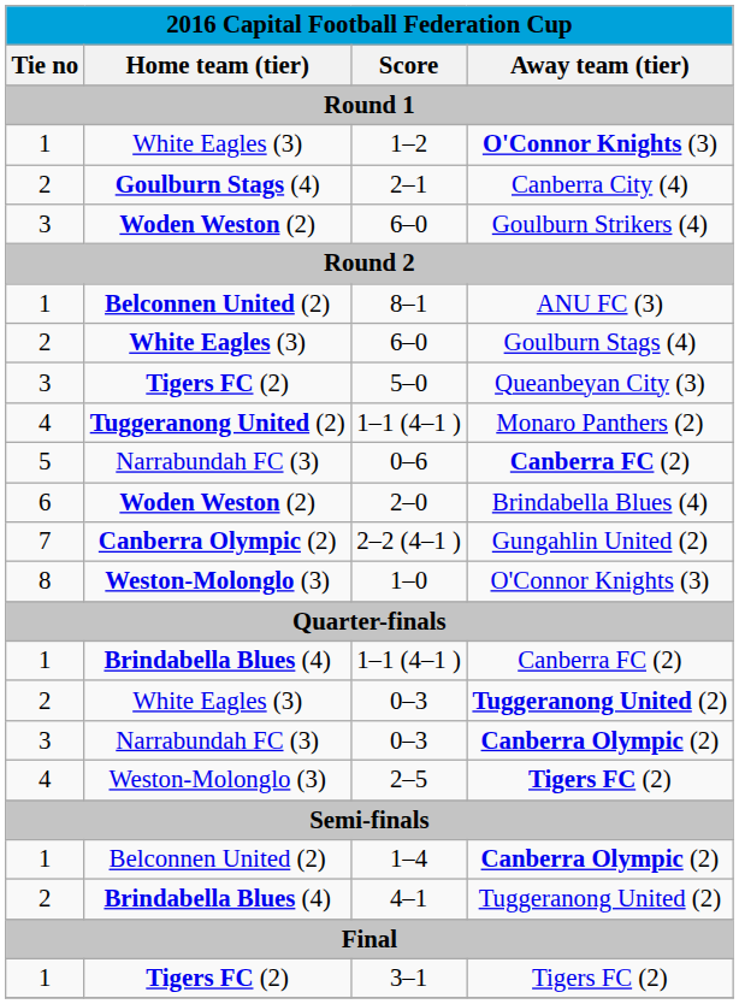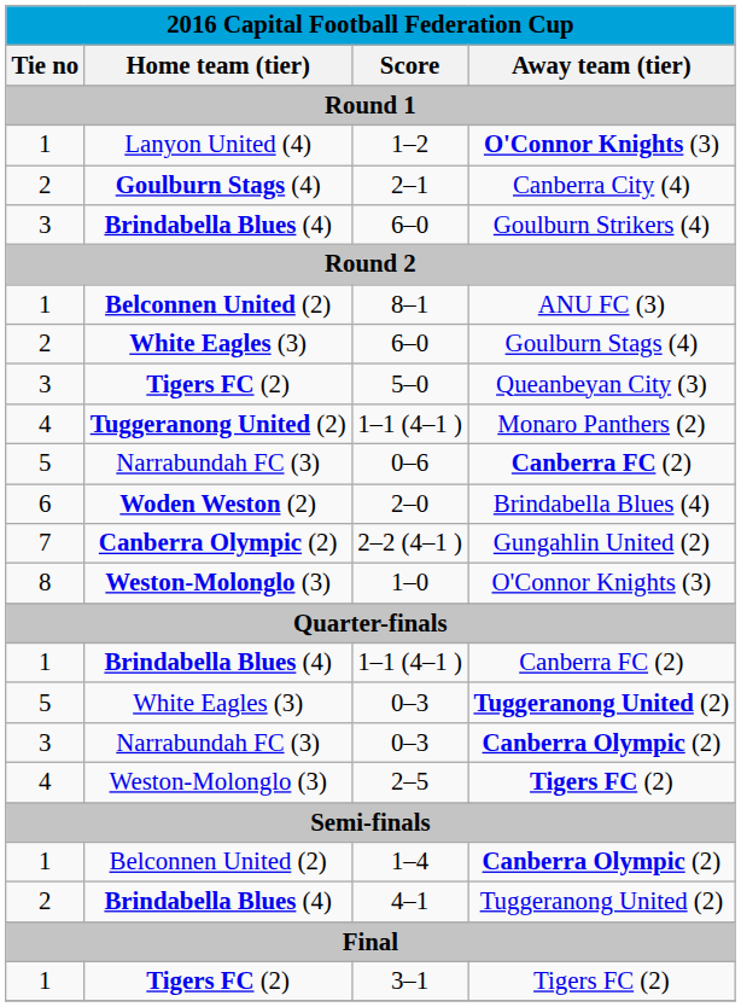 <table class="wikitable collapsible" style="text-align:center">
 <tr>
 <th colspan="4" style="background: #00A2DA; color: black; text-align: center;">2016 Capital Football Federation Cup</th>
 </tr>
 <tr>
 <th>Tie no</th>
 <th>Home team (tier)</th>
 <th>Score</th>
 <th>Away team (tier)</th>
 </tr>
 <tr>
 <th colspan="4" style="background: rgb(196,196,196); color: black; text-align: center;">Round 1</th>
 </tr>
 <tr>
 <td>1</td>
-<td><a href='#'>White Eagles</a> (3)</td>
+<td><a href='#'>Lanyon United</a> (4)</td>
 <td>1–2</td>
 <td><strong><a href='#'>O'Connor Knights</a></strong> (3)</td>
 </tr>
 <tr>
 <td>2</td>
 <td><strong><a href='#'>Goulburn Stags</a></strong> (4)</td>
 <td>2–1</td>
 <td><a href='#'>Canberra City</a> (4)</td>
 </tr>
 <tr>
 <td>3</td>
-<td><strong><a href='#'>Woden Weston</a></strong> (2)</td>
+<td><strong><a href='#'>Brindabella Blues</a></strong> (4)</td>
 <td>6–0</td>
 <td><a href='#'>Goulburn Strikers</a> (4)</td>
 </tr>
 <tr>
 <th colspan="4" style="background: rgb(196,196,196); color: black; text-align: center;">Round 2</th>
 </tr>
 <tr>
 <td>1</td>
 <td><strong><a href='#'>Belconnen United</a></strong> (2)</td>
 <td>8–1</td>
 <td><a href='#'>ANU FC</a> (3)</td>
 </tr>
 <tr>
 <td>2</td>
 <td><strong><a href='#'>White Eagles</a></strong> (3)</td>
 <td>6–0</td>
 <td><a href='#'>Goulburn Stags</a> (4)</td>
 </tr>
 <tr>
 <td>3</td>
 <td><strong><a href='#'>Tigers FC</a></strong> (2)</td>
 <td>5–0</td>
 <td><a href='#'>Queanbeyan City</a> (3)</td>
 </tr>
 <tr>
 <td>4</td>
 <td><strong><a href='#'>Tuggeranong United</a></strong> (2)</td>
 <td>1–1 (4–1 )</td>
 <td><a href='#'>Monaro Panthers</a> (2)</td>
 </tr>
 <tr>
 <td>5</td>
 <td><a href='#'>Narrabundah FC</a> (3)</td>
 <td>0–6</td>
 <td><strong><a href='#'>Canberra FC</a></strong> (2)</td>
 </tr>
 <tr>
 <td>6</td>
 <td><strong><a href='#'>Woden Weston</a></strong> (2)</td>
 <td>2–0</td>
 <td><a href='#'>Brindabella Blues</a> (4)</td>
 </tr>
 <tr>
 <td>7</td>
 <td><strong><a href='#'>Canberra Olympic</a></strong> (2)</td>
 <td>2–2 (4–1 )</td>
 <td><a href='#'>Gungahlin United</a> (2)</td>
 </tr>
 <tr>
 <td>8</td>
 <td><strong><a href='#'>Weston-Molonglo</a></strong> (3)</td>
 <td>1–0</td>
 <td><a href='#'>O'Connor Knights</a> (3)</td>
 </tr>
 <tr>
 <th colspan="4" style="background: rgb(196,196,196); color: black; text-align: center;">Quarter-finals</th>
 </tr>
 <tr>
 <td>1</td>
 <td><strong><a href='#'>Brindabella Blues</a></strong> (4)</td>
 <td>1–1 (4–1 )</td>
 <td><a href='#'>Canberra FC</a> (2)</td>
 </tr>
 <tr>
-<td>2</td>
+<td>5</td>
 <td><a href='#'>White Eagles</a> (3)</td>
 <td>0–3</td>
 <td><strong><a href='#'>Tuggeranong United</a></strong> (2)</td>
 </tr>
 <tr>
 <td>3</td>
 <td><a href='#'>Narrabundah FC</a> (3)</td>
 <td>0–3</td>
 <td><strong><a href='#'>Canberra Olympic</a></strong> (2)</td>
 </tr>
 <tr>
 <td>4</td>
 <td><a href='#'>Weston-Molonglo</a> (3)</td>
 <td>2–5</td>
 <td><strong><a href='#'>Tigers FC</a></strong> (2)</td>
 </tr>
 <tr>
 <th colspan="4" style="background: rgb(196,196,196); color: black; text-align: center;">Semi-finals</th>
 </tr>
 <tr>
 <td>1</td>
 <td><a href='#'>Belconnen United</a> (2)</td>
 <td>1–4</td>
 <td><strong><a href='#'>Canberra Olympic</a></strong> (2)</td>
 </tr>
 <tr>
 <td>2</td>
 <td><strong><a href='#'>Brindabella Blues</a></strong> (4)</td>
 <td>4–1</td>
 <td><a href='#'>Tuggeranong United</a> (2)</td>
 </tr>
 <tr>
 <th colspan="4" style="background: rgb(196,196,196); color: black; text-align: center;">Final</th>
 </tr>
 <tr>
 <td>1</td>
 <td><strong><a href='#'>Tigers FC</a></strong> (2)</td>
 <td>3–1</td>
 <td><a href='#'>Tigers FC</a> (2)</td>
 </tr>
 <tr>
 </tr>
 </table>
